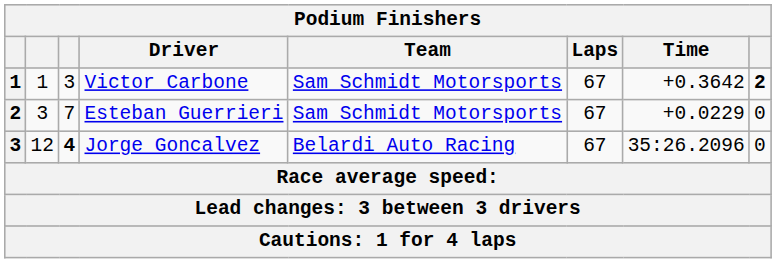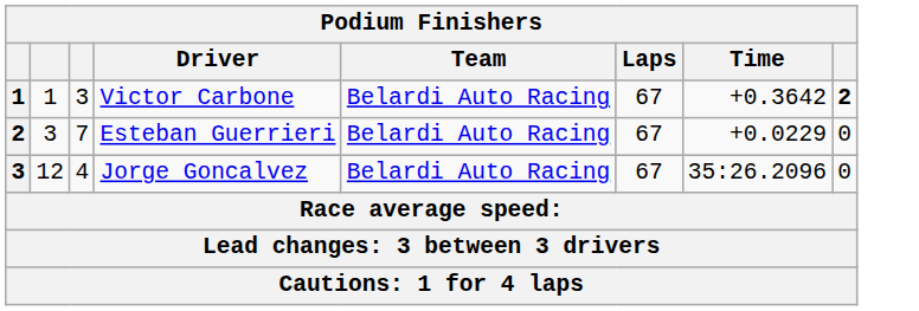 <table class="wikitable" style="font-size:95%;">
 <tr>
 <th colspan=9>Podium Finishers</th>
 </tr>
 <tr>
 <th></th>
 <th></th>
 <th></th>
 <th>Driver</th>
 <th>Team</th>
 <th>Laps</th>
 <th>Time</th>
 <th></th>
 </tr>
 <tr>
 <th>1</th>
 <td align=center>1</td>
 <td align=center>3</td>
 <td> <a href='#'>Victor Carbone</a></td>
-<td><a href='#'>Sam Schmidt Motorsports</a></td>
+<td><a href='#'>Belardi Auto Racing</a></td>
 <td align=center>67</td>
 <td align=right>+0.3642</td>
 <td align=center><strong>2</strong></td>
 </tr>
 <tr>
 <th>2</th>
 <td align=center>3</td>
 <td align=center>7</td>
 <td> <a href='#'>Esteban Guerrieri</a></td>
-<td><a href='#'>Sam Schmidt Motorsports</a></td>
+<td><a href='#'>Belardi Auto Racing</a></td>
 <td align=center>67</td>
 <td align=right>+0.0229</td>
 <td align=center>0</td>
 </tr>
 <tr>
 <th>3</th>
 <td align=center>12</td>
-<td align=center><strong>4</strong></td>
+<td align=center>4</td>
 <td> <a href='#'>Jorge Goncalvez</a></td>
 <td><a href='#'>Belardi Auto Racing</a></td>
 <td align=center>67</td>
 <td align=right>35:26.2096</td>
 <td align=center>0</td>
 </tr>
 <tr>
 <th colspan=9>Race average speed: </th>
 </tr>
 <tr>
 <th colspan=9>Lead changes: 3 between 3 drivers</th>
 </tr>
 <tr>
 <th colspan=9>Cautions: 1 for 4 laps</th>
 </tr>
 </table>
